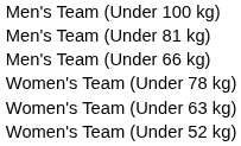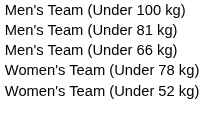 <table>
 <tr>
 <td>Men's Team (Under 100 kg)</td>
 <td></td>
 <td></td>
 <td></td>
 </tr>
 <tr>
 <td>Men's Team (Under 81 kg)</td>
 <td></td>
 <td></td>
 <td></td>
 </tr>
 <tr>
 <td>Men's Team (Under 66 kg)</td>
 <td></td>
 <td></td>
 <td></td>
 </tr>
 <tr>
 <td>Women's Team (Under 78 kg)</td>
 <td></td>
 <td></td>
 <td></td>
 </tr>
 <tr>
-<td>Women's Team (Under 63 kg)</td>
-<td></td>
-<td></td>
-<td></td>
-</tr>
-<tr>
 <td>Women's Team (Under 52 kg)</td>
 <td></td>
 <td></td>
 <td></td>
 </tr>
 </table>
